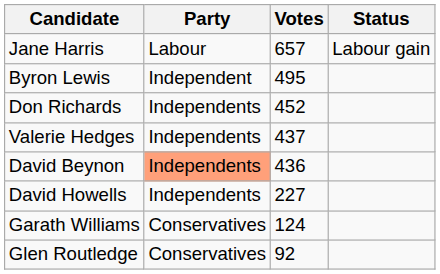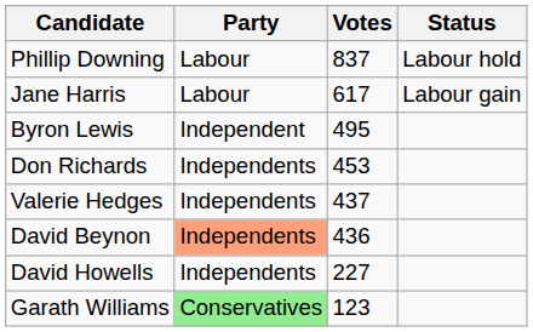 <table class="wikitable sortable">
 <tr>
 <th>Candidate</th>
 <th>Party</th>
 <th>Votes</th>
 <th>Status</th>
 </tr>
 <tr>
+<td>Phillip Downing</td>
+<td>Labour</td>
+<td>837</td>
+<td>Labour hold</td>
+</tr>
+<tr>
 <td>Jane Harris</td>
 <td>Labour</td>
-<td>657</td>
+<td>617</td>
 <td>Labour gain</td>
 </tr>
 <tr>
 <td>Byron Lewis</td>
 <td>Independent</td>
 <td>495</td>
 <td></td>
 </tr>
 <tr>
 <td>Don Richards</td>
 <td>Independents</td>
-<td>452</td>
+<td>453</td>
 <td></td>
 </tr>
 <tr>
 <td>Valerie Hedges</td>
 <td>Independents</td>
 <td>437</td>
 <td></td>
 </tr>
 <tr>
 <td>David Beynon</td>
 <td style="background: lightsalmon;">Independents</td>
 <td>436</td>
 <td></td>
 </tr>
 <tr>
 <td>David Howells</td>
 <td>Independents</td>
 <td>227</td>
 <td></td>
 </tr>
 <tr>
 <td>Garath Williams</td>
-<td>Conservatives</td>
-<td>124</td>
-<td></td>
-</tr>
-<tr>
-<td>Glen Routledge</td>
-<td>Conservatives</td>
-<td>92</td>
+<td style="background: lightgreen;">Conservatives</td>
+<td>123</td>
 <td></td>
 </tr>
 </table>
